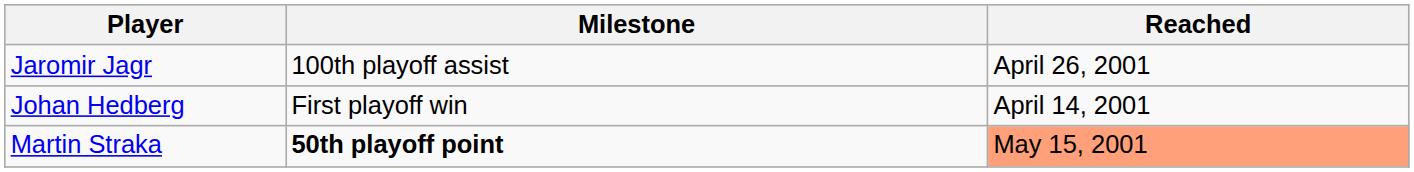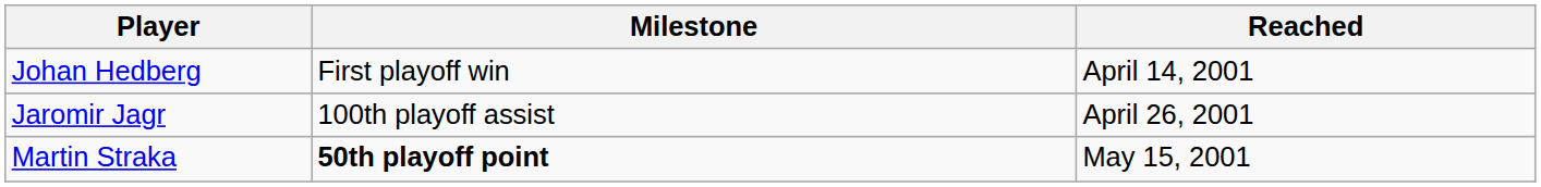 <table class="wikitable sortable" style="width:100%;">
 <tr align=center>
 <th style="width:20%;">Player</th>
 <th style="width:50%;">Milestone</th>
 <th style="width:30%;" data-sort-type="date">Reached</th>
 </tr>
 <tr>
+<td><a href='#'>Johan Hedberg</a></td>
+<td>First playoff win</td>
+<td>April 14, 2001</td>
+</tr>
+<tr>
 <td><a href='#'>Jaromir Jagr</a></td>
 <td>100th playoff assist</td>
 <td>April 26, 2001</td>
 </tr>
 <tr>
-<td><a href='#'>Johan Hedberg</a></td>
-<td>First playoff win</td>
-<td>April 14, 2001</td>
-</tr>
-<tr>
 <td><a href='#'>Martin Straka</a></td>
 <td><strong>50th playoff point</strong></td>
-<td style="background: lightsalmon;">May 15, 2001</td>
+<td>May 15, 2001</td>
 </tr>
 </table>
